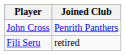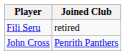 <table class="wikitable">
 <tr style="background:#bdb76b;">
 <th>Player</th>
 <th>Joined Club</th>
 </tr>
 <tr>
+<td><a href='#'>Fili Seru</a></td>
+<td>retired</td>
+</tr>
+<tr>
 <td><a href='#'>John Cross</a></td>
 <td><a href='#'>Penrith Panthers</a></td>
 </tr>
-<tr>
-<td><a href='#'>Fili Seru</a></td>
-<td>retired</td>
-</tr>
 </table>
